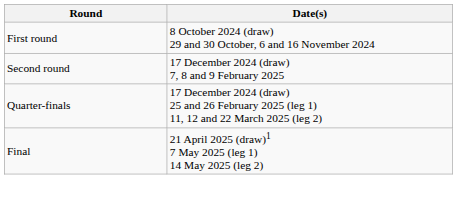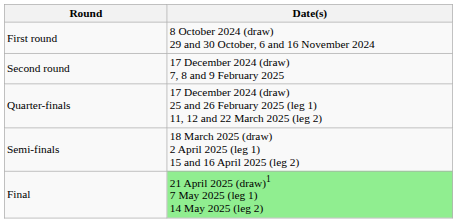 <table class="wikitable" style="width:50%; text-align:center;">
 <tr>
 <th style="width:20%">Round</th>
 <th style="width:35%">Date(s)</th>
 </tr>
 <tr>
 <td style="text-align:left;">First round</td>
 <td style="text-align:left;">8 October 2024 (draw) <br> 29 and 30 October, 6 and 16 November 2024</td>
 </tr>
 <tr>
 <td style="text-align:left;">Second round</td>
 <td style="text-align:left;">17 December 2024 (draw) <br> 7, 8 and 9 February 2025</td>
 </tr>
 <tr>
 <td style="text-align:left;">Quarter-finals</td>
 <td style="text-align:left;">17 December 2024 (draw) <br> 25 and 26 February 2025 (leg 1) <br> 11, 12 and 22 March 2025 (leg 2)</td>
 </tr>
 <tr>
+<td style="text-align:left;">Semi-finals</td>
+<td style="text-align:left;">18 March 2025 (draw) <br> 2 April 2025 (leg 1) <br> 15 and 16 April 2025 (leg 2)</td>
+</tr>
+<tr>
 <td style="text-align:left;">Final</td>
-<td style="text-align:left;">21 April 2025 (draw)<sup>1</sup> <br> 7 May 2025 (leg 1) <br> 14 May 2025 (leg 2)</td>
+<td style="background: lightgreen; text-align:left;">21 April 2025 (draw)<sup>1</sup> <br> 7 May 2025 (leg 1) <br> 14 May 2025 (leg 2)</td>
 </tr>
 </table>
